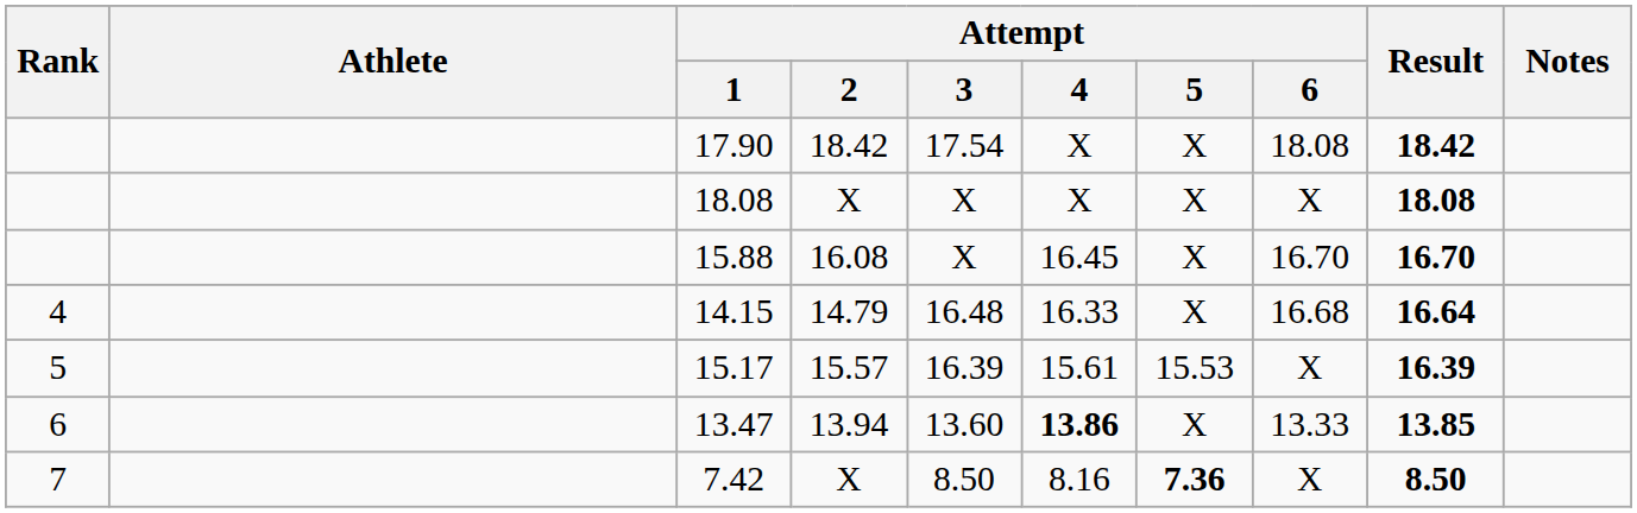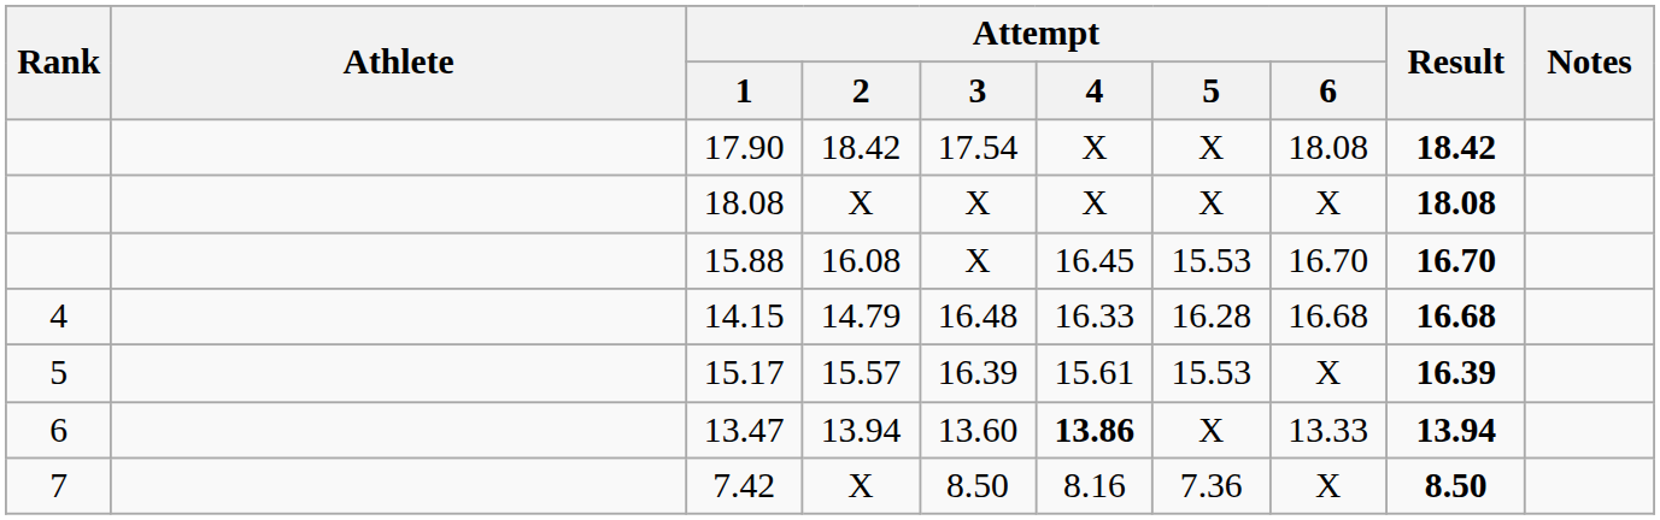 <table class="wikitable" style="text-align:center">
 <tr>
 <th rowspan=2 width=40>Rank</th>
 <th rowspan=2 width=250>Athlete</th>
 <th colspan=6>Attempt</th>
 <th rowspan=2 width=55>Result</th>
 <th rowspan=2 width=50>Notes</th>
 </tr>
 <tr>
 <th width=45>1</th>
 <th width=45>2</th>
 <th width=45>3</th>
 <th width=45>4</th>
 <th width=45>5</th>
 <th width=45>6</th>
 </tr>
 <tr>
 <td></td>
 <td align=left></td>
 <td>17.90</td>
 <td>18.42</td>
 <td>17.54</td>
 <td>X</td>
 <td>X</td>
 <td>18.08</td>
 <td><strong>18.42</strong></td>
 <td></td>
 </tr>
 <tr>
 <td></td>
 <td align=left></td>
 <td>18.08</td>
 <td>X</td>
 <td>X</td>
 <td>X</td>
 <td>X</td>
 <td>X</td>
 <td><strong>18.08</strong></td>
 <td></td>
 </tr>
 <tr>
 <td></td>
 <td align=left></td>
 <td>15.88</td>
 <td>16.08</td>
 <td>X</td>
 <td>16.45</td>
-<td>X</td>
+<td>15.53</td>
 <td>16.70</td>
 <td><strong>16.70</strong></td>
 <td></td>
 </tr>
 <tr>
 <td>4</td>
 <td align=left></td>
 <td>14.15</td>
 <td>14.79</td>
 <td>16.48</td>
 <td>16.33</td>
-<td>X</td>
+<td>16.28</td>
 <td>16.68</td>
-<td><strong>16.64</strong></td>
+<td><strong>16.68</strong></td>
 <td></td>
 </tr>
 <tr>
 <td>5</td>
 <td align=left></td>
 <td>15.17</td>
 <td>15.57</td>
 <td>16.39</td>
 <td>15.61</td>
 <td>15.53</td>
 <td>X</td>
 <td><strong>16.39</strong></td>
 <td></td>
 </tr>
 <tr>
 <td>6</td>
 <td align=left></td>
 <td>13.47</td>
 <td>13.94</td>
 <td>13.60</td>
 <td><strong>13.86</strong></td>
 <td>X</td>
 <td>13.33</td>
-<td><strong>13.85</strong></td>
+<td><strong>13.94</strong></td>
 <td></td>
 </tr>
 <tr>
 <td>7</td>
 <td align=left></td>
 <td>7.42</td>
 <td>X</td>
 <td>8.50</td>
 <td>8.16</td>
-<td><strong>7.36</strong></td>
+<td>7.36</td>
 <td>X</td>
 <td><strong>8.50</strong></td>
 <td></td>
 </tr>
 </table>
